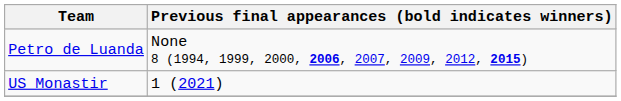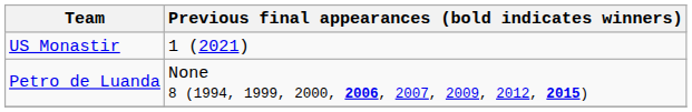 <table class="wikitable">
 <tr>
 <th>Team</th>
 <th>Previous final appearances (bold indicates winners)</th>
 </tr>
 <tr>
+<td> <a href='#'>US Monastir</a></td>
+<td>1 (<a href='#'>2021</a>)</td>
+</tr>
+<tr>
 <td> <a href='#'>Petro de Luanda</a></td>
 <td>None<br><small>8 (1994, 1999, 2000, <strong><a href='#'>2006</a></strong>, <a href='#'>2007</a>, <a href='#'>2009</a>, <a href='#'>2012</a>, <strong><a href='#'>2015</a></strong>)</small></td>
 </tr>
 <tr>
-<td> <a href='#'>US Monastir</a></td>
-<td>1 (<a href='#'>2021</a>)</td>
-</tr>
-<tr>
 </tr>
 </table>
